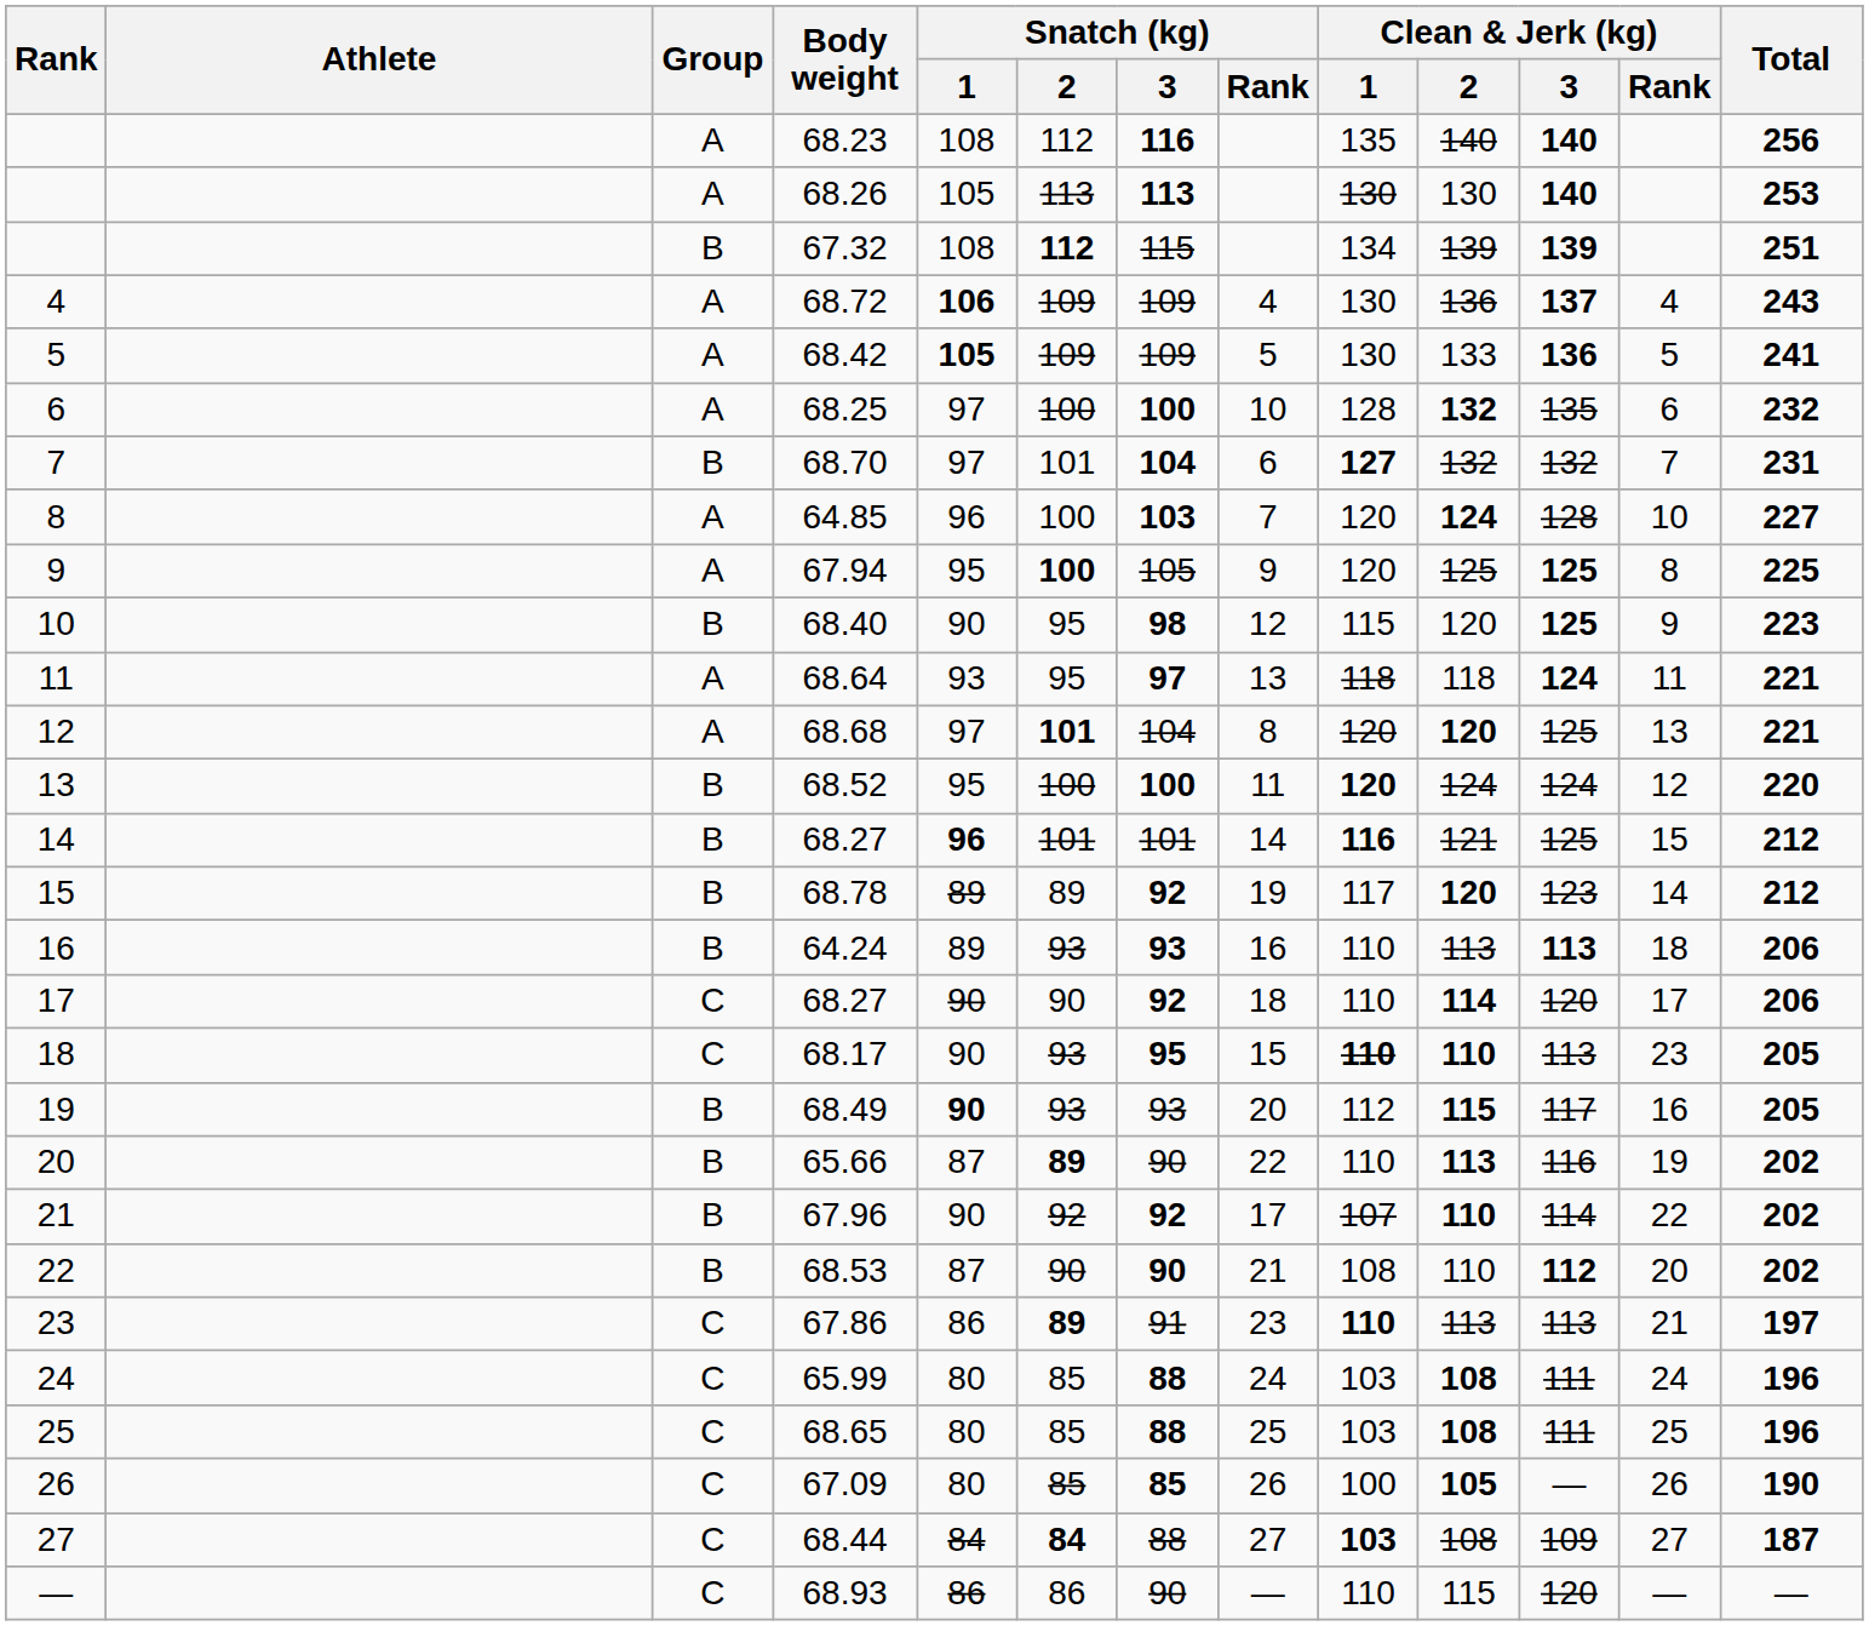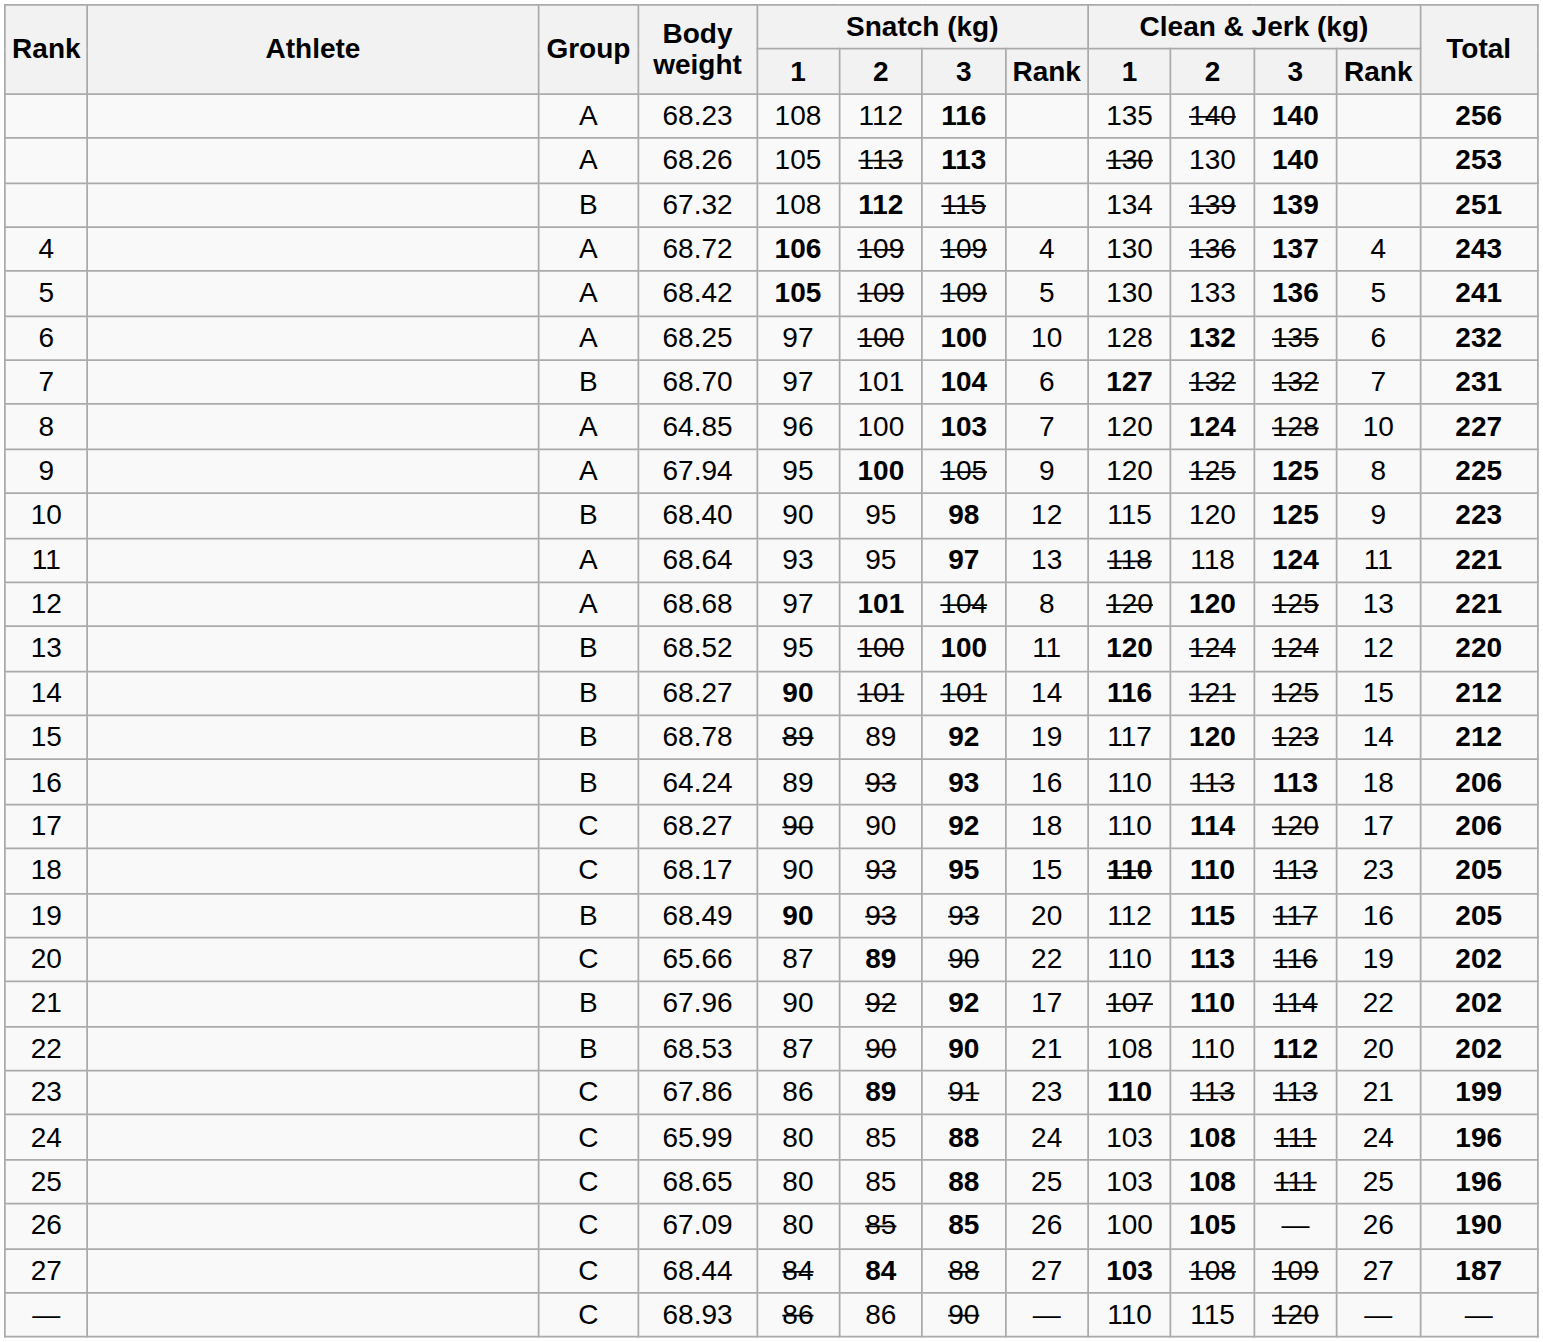 <table class = "wikitable" style="text-align:center;">
 <tr>
 <th rowspan=2 width=40>Rank</th>
 <th rowspan=2 width=250>Athlete</th>
 <th rowspan=2 width=50>Group</th>
 <th rowspan=2 width=60>Body weight</th>
 <th colspan=4>Snatch (kg)</th>
 <th colspan=4>Clean & Jerk (kg)</th>
 <th rowspan=2 width=60>Total</th>
 </tr>
 <tr>
 <th width=40>1</th>
 <th width=40>2</th>
 <th width=40>3</th>
 <th width=40>Rank</th>
 <th width=40>1</th>
 <th width=40>2</th>
 <th width=40>3</th>
 <th width=40>Rank</th>
 </tr>
 <tr>
 <td></td>
 <td align=left></td>
 <td>A</td>
 <td>68.23</td>
 <td>108</td>
 <td>112</td>
 <td><strong>116</strong></td>
 <td></td>
 <td>135</td>
 <td><s>140 </s></td>
 <td><strong>140</strong></td>
 <td></td>
 <td><strong>256</strong></td>
 </tr>
 <tr>
 <td></td>
 <td align=left></td>
 <td>A</td>
 <td>68.26</td>
 <td>105</td>
 <td><s>113 </s></td>
 <td><strong>113</strong></td>
 <td></td>
 <td><s>130 </s></td>
 <td>130</td>
 <td><strong>140</strong></td>
 <td></td>
 <td><strong>253</strong></td>
 </tr>
 <tr>
 <td></td>
 <td align=left></td>
 <td>B</td>
 <td>67.32</td>
 <td>108</td>
 <td><strong>112</strong></td>
 <td><s>115 </s></td>
 <td></td>
 <td>134</td>
 <td><s>139 </s></td>
 <td><strong>139</strong></td>
 <td></td>
 <td><strong>251</strong></td>
 </tr>
 <tr>
 <td>4</td>
 <td align=left></td>
 <td>A</td>
 <td>68.72</td>
 <td><strong>106</strong></td>
 <td><s>109 </s></td>
 <td><s>109 </s></td>
 <td>4</td>
 <td>130</td>
 <td><s>136 </s></td>
 <td><strong>137</strong></td>
 <td>4</td>
 <td><strong>243</strong></td>
 </tr>
 <tr>
 <td>5</td>
 <td align=left></td>
 <td>A</td>
 <td>68.42</td>
 <td><strong>105</strong></td>
 <td><s>109 </s></td>
 <td><s>109 </s></td>
 <td>5</td>
 <td>130</td>
 <td>133</td>
 <td><strong>136</strong></td>
 <td>5</td>
 <td><strong>241</strong></td>
 </tr>
 <tr>
 <td>6</td>
 <td align=left></td>
 <td>A</td>
 <td>68.25</td>
 <td>97</td>
 <td><s>100 </s></td>
 <td><strong>100</strong></td>
 <td>10</td>
 <td>128</td>
 <td><strong>132</strong></td>
 <td><s>135 </s></td>
 <td>6</td>
 <td><strong>232</strong></td>
 </tr>
 <tr>
 <td>7</td>
 <td align=left></td>
 <td>B</td>
 <td>68.70</td>
 <td>97</td>
 <td>101</td>
 <td><strong>104</strong></td>
 <td>6</td>
 <td><strong>127</strong></td>
 <td><s>132 </s></td>
 <td><s>132 </s></td>
 <td>7</td>
 <td><strong>231</strong></td>
 </tr>
 <tr>
 <td>8</td>
 <td align=left></td>
 <td>A</td>
 <td>64.85</td>
 <td>96</td>
 <td>100</td>
 <td><strong>103</strong></td>
 <td>7</td>
 <td>120</td>
 <td><strong>124</strong></td>
 <td><s>128 </s></td>
 <td>10</td>
 <td><strong>227</strong></td>
 </tr>
 <tr>
 <td>9</td>
 <td align=left></td>
 <td>A</td>
 <td>67.94</td>
 <td>95</td>
 <td><strong>100</strong></td>
 <td><s>105 </s></td>
 <td>9</td>
 <td>120</td>
 <td><s>125 </s></td>
 <td><strong>125</strong></td>
 <td>8</td>
 <td><strong>225</strong></td>
 </tr>
 <tr>
 <td>10</td>
 <td align=left></td>
 <td>B</td>
 <td>68.40</td>
 <td>90</td>
 <td>95</td>
 <td><strong>98</strong></td>
 <td>12</td>
 <td>115</td>
 <td>120</td>
 <td><strong>125</strong></td>
 <td>9</td>
 <td><strong>223</strong></td>
 </tr>
 <tr>
 <td>11</td>
 <td align=left></td>
 <td>A</td>
 <td>68.64</td>
 <td>93</td>
 <td>95</td>
 <td><strong>97</strong></td>
 <td>13</td>
 <td><s>118 </s></td>
 <td>118</td>
 <td><strong>124</strong></td>
 <td>11</td>
 <td><strong>221</strong></td>
 </tr>
 <tr>
 <td>12</td>
 <td align=left></td>
 <td>A</td>
 <td>68.68</td>
 <td>97</td>
 <td><strong>101</strong></td>
 <td><s>104 </s></td>
 <td>8</td>
 <td><s>120 </s></td>
 <td><strong>120</strong></td>
 <td><s>125 </s></td>
 <td>13</td>
 <td><strong>221</strong></td>
 </tr>
 <tr>
 <td>13</td>
 <td align=left></td>
 <td>B</td>
 <td>68.52</td>
 <td>95</td>
 <td><s>100 </s></td>
 <td><strong>100</strong></td>
 <td>11</td>
 <td><strong>120</strong></td>
 <td><s>124 </s></td>
 <td><s>124 </s></td>
 <td>12</td>
 <td><strong>220</strong></td>
 </tr>
 <tr>
 <td>14</td>
 <td align=left></td>
 <td>B</td>
 <td>68.27</td>
-<td><strong>96</strong></td>
+<td><strong>90</strong></td>
 <td><s>101 </s></td>
 <td><s>101 </s></td>
 <td>14</td>
 <td><strong>116</strong></td>
 <td><s>121 </s></td>
 <td><s>125 </s></td>
 <td>15</td>
 <td><strong>212</strong></td>
 </tr>
 <tr>
 <td>15</td>
 <td align=left></td>
 <td>B</td>
 <td>68.78</td>
 <td><s>89 </s></td>
 <td>89</td>
 <td><strong>92</strong></td>
 <td>19</td>
 <td>117</td>
 <td><strong>120</strong></td>
 <td><s>123 </s></td>
 <td>14</td>
 <td><strong>212</strong></td>
 </tr>
 <tr>
 <td>16</td>
 <td align=left></td>
 <td>B</td>
 <td>64.24</td>
 <td>89</td>
 <td><s>93 </s></td>
 <td><strong>93</strong></td>
 <td>16</td>
 <td>110</td>
 <td><s>113 </s></td>
 <td><strong>113</strong></td>
 <td>18</td>
 <td><strong>206</strong></td>
 </tr>
 <tr>
 <td>17</td>
 <td align=left></td>
 <td>C</td>
 <td>68.27</td>
 <td><s>90 </s></td>
 <td>90</td>
 <td><strong>92</strong></td>
 <td>18</td>
 <td>110</td>
 <td><strong>114</strong></td>
 <td><s>120 </s></td>
 <td>17</td>
 <td><strong>206</strong></td>
 </tr>
 <tr>
 <td>18</td>
 <td align=left></td>
 <td>C</td>
 <td>68.17</td>
 <td>90</td>
 <td><s>93 </s></td>
 <td><strong>95</strong></td>
 <td>15</td>
 <td><strong><s>110 </s></strong></td>
 <td><strong>110</strong></td>
 <td><s>113 </s></td>
 <td>23</td>
 <td><strong>205</strong></td>
 </tr>
 <tr>
 <td>19</td>
 <td align=left></td>
 <td>B</td>
 <td>68.49</td>
 <td><strong>90</strong></td>
 <td><s>93 </s></td>
 <td><s>93 </s></td>
 <td>20</td>
 <td>112</td>
 <td><strong>115</strong></td>
 <td><s>117 </s></td>
 <td>16</td>
 <td><strong>205</strong></td>
 </tr>
 <tr>
 <td>20</td>
 <td align=left></td>
-<td>B</td>
+<td>C</td>
 <td>65.66</td>
 <td>87</td>
 <td><strong>89</strong></td>
 <td><s>90 </s></td>
 <td>22</td>
 <td>110</td>
 <td><strong>113</strong></td>
 <td><s>116 </s></td>
 <td>19</td>
 <td><strong>202</strong></td>
 </tr>
 <tr>
 <td>21</td>
 <td align=left></td>
 <td>B</td>
 <td>67.96</td>
 <td>90</td>
 <td><s>92 </s></td>
 <td><strong>92</strong></td>
 <td>17</td>
 <td><s>107 </s></td>
 <td><strong>110</strong></td>
 <td><s>114 </s></td>
 <td>22</td>
 <td><strong>202</strong></td>
 </tr>
 <tr>
 <td>22</td>
 <td align=left></td>
 <td>B</td>
 <td>68.53</td>
 <td>87</td>
 <td><s>90 </s></td>
 <td><strong>90</strong></td>
 <td>21</td>
 <td>108</td>
 <td>110</td>
 <td><strong>112</strong></td>
 <td>20</td>
 <td><strong>202</strong></td>
 </tr>
 <tr>
 <td>23</td>
 <td align=left></td>
 <td>C</td>
 <td>67.86</td>
 <td>86</td>
 <td><strong>89</strong></td>
 <td><s>91 </s></td>
 <td>23</td>
 <td><strong>110</strong></td>
 <td><s>113 </s></td>
 <td><s>113 </s></td>
 <td>21</td>
-<td><strong>197</strong></td>
+<td><strong>199</strong></td>
 </tr>
 <tr>
 <td>24</td>
 <td align=left></td>
 <td>C</td>
 <td>65.99</td>
 <td>80</td>
 <td>85</td>
 <td><strong>88</strong></td>
 <td>24</td>
 <td>103</td>
 <td><strong>108</strong></td>
 <td><s>111 </s></td>
 <td>24</td>
 <td><strong>196</strong></td>
 </tr>
 <tr>
 <td>25</td>
 <td align=left></td>
 <td>C</td>
 <td>68.65</td>
 <td>80</td>
 <td>85</td>
 <td><strong>88</strong></td>
 <td>25</td>
 <td>103</td>
 <td><strong>108</strong></td>
 <td><s>111 </s></td>
 <td>25</td>
 <td><strong>196</strong></td>
 </tr>
 <tr>
 <td>26</td>
 <td align=left></td>
 <td>C</td>
 <td>67.09</td>
 <td>80</td>
 <td><s>85 </s></td>
 <td><strong>85</strong></td>
 <td>26</td>
 <td>100</td>
 <td><strong>105</strong></td>
 <td>—</td>
 <td>26</td>
 <td><strong>190</strong></td>
 </tr>
 <tr>
 <td>27</td>
 <td align=left></td>
 <td>C</td>
 <td>68.44</td>
 <td><s>84 </s></td>
 <td><strong>84</strong></td>
 <td><s>88 </s></td>
 <td>27</td>
 <td><strong>103</strong></td>
 <td><s>108 </s></td>
 <td><s>109 </s></td>
 <td>27</td>
 <td><strong>187</strong></td>
 </tr>
 <tr>
 <td>—</td>
 <td align=left></td>
 <td>C</td>
 <td>68.93</td>
 <td><s>86 </s></td>
 <td>86</td>
 <td><s>90 </s></td>
 <td>—</td>
 <td>110</td>
 <td>115</td>
 <td><s>120 </s></td>
 <td>—</td>
 <td>—</td>
 </tr>
 </table>
